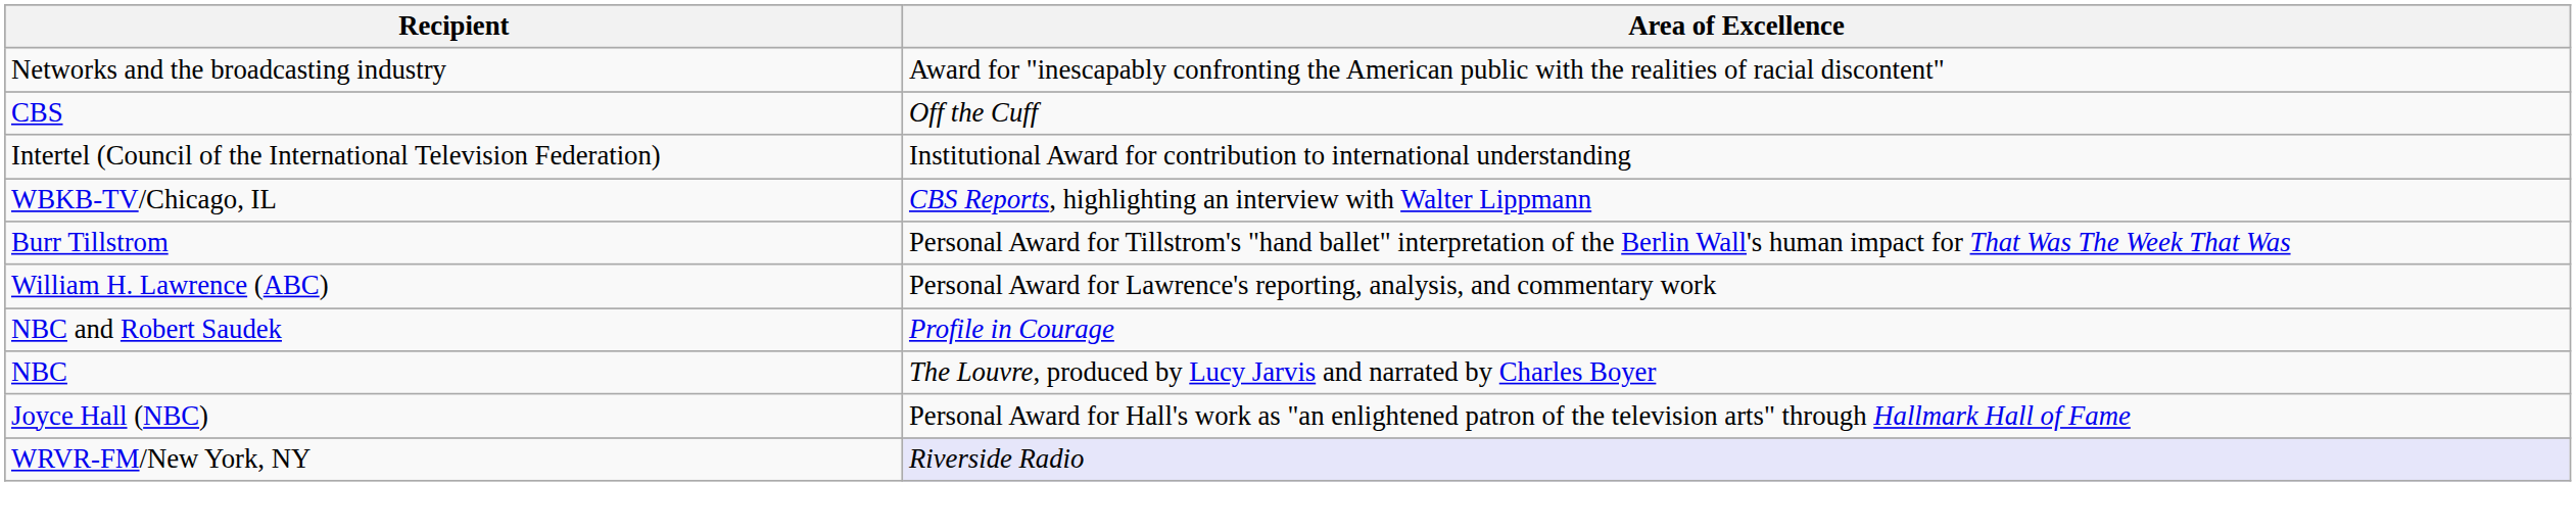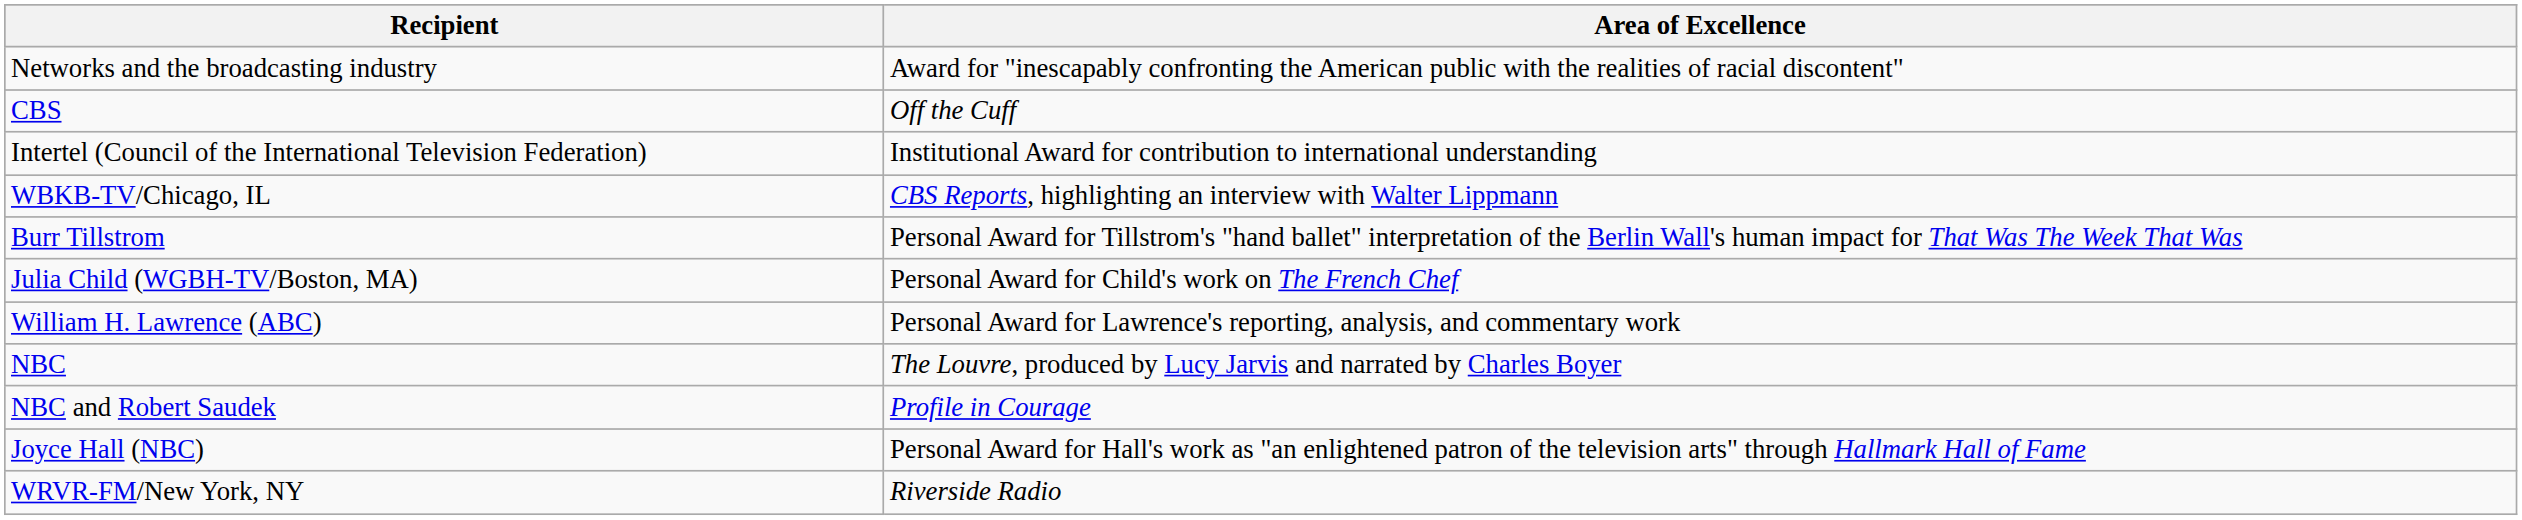 <table class="wikitable" style="width:95%">
 <tr bgcolor="#CCCCCC">
 <th width=35%>Recipient</th>
 <th width=65%>Area of Excellence</th>
 </tr>
 <tr>
 <td>Networks and the broadcasting industry</td>
 <td>Award for "inescapably confronting the American public with the realities of racial discontent"</td>
 </tr>
 <tr>
 <td><a href='#'>CBS</a></td>
 <td><em>Off the Cuff</em></td>
 </tr>
 <tr>
 <td>Intertel (Council of the International Television Federation)</td>
 <td>Institutional Award for contribution to international understanding</td>
 </tr>
 <tr>
 <td><a href='#'>WBKB-TV</a>/Chicago, IL</td>
 <td><em><a href='#'>CBS Reports</a></em>, highlighting an interview with <a href='#'>Walter Lippmann</a></td>
 </tr>
 <tr>
 <td><a href='#'>Burr Tillstrom</a></td>
 <td>Personal Award for Tillstrom's "hand ballet" interpretation of the <a href='#'>Berlin Wall</a>'s human impact for <em><a href='#'>That Was The Week That Was</a></em></td>
 </tr>
 <tr>
+<td><a href='#'>Julia Child</a> (<a href='#'>WGBH-TV</a>/Boston, MA)</td>
+<td>Personal Award for Child's work on <em><a href='#'>The French Chef</a></em></td>
+</tr>
+<tr>
 <td><a href='#'>William H. Lawrence</a> (<a href='#'>ABC</a>)</td>
 <td>Personal Award for Lawrence's reporting, analysis, and commentary work</td>
 </tr>
 <tr>
+<td><a href='#'>NBC</a></td>
+<td><em>The Louvre</em>, produced by <a href='#'>Lucy Jarvis</a> and narrated by <a href='#'>Charles Boyer</a></td>
+</tr>
+<tr>
 <td><a href='#'>NBC</a> and <a href='#'>Robert Saudek</a></td>
 <td><em><a href='#'>Profile in Courage</a></em></td>
-</tr>
-<tr>
-<td><a href='#'>NBC</a></td>
-<td><em>The Louvre</em>, produced by <a href='#'>Lucy Jarvis</a> and narrated by <a href='#'>Charles Boyer</a></td>
 </tr>
 <tr>
 <td><a href='#'>Joyce Hall</a> (<a href='#'>NBC</a>)</td>
 <td>Personal Award for Hall's work as "an enlightened patron of the television arts" through <em><a href='#'>Hallmark Hall of Fame</a></em></td>
 </tr>
 <tr>
 <td><a href='#'>WRVR-FM</a>/New York, NY</td>
-<td style="background: lavender;"><em>Riverside Radio</em></td>
+<td><em>Riverside Radio</em></td>
 </tr>
 </table>
